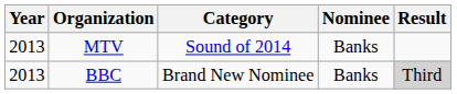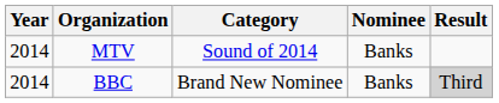 <table class="wikitable plainrowheaders" style="text-align:center;">
 <tr>
 <th>Year</th>
 <th>Organization</th>
 <th>Category</th>
 <th>Nominee</th>
 <th>Result</th>
 </tr>
 <tr>
-<td>2013</td>
+<td>2014</td>
 <td><a href='#'>MTV</a></td>
 <td><a href='#'>Sound of 2014</a></td>
 <td>Banks</td>
 <td></td>
 </tr>
 <tr>
-<td>2013</td>
+<td>2014</td>
 <td><a href='#'>BBC</a></td>
 <td>Brand New Nominee</td>
 <td>Banks</td>
 <td style="background:lightgrey">Third</td>
 </tr>
 </table>
